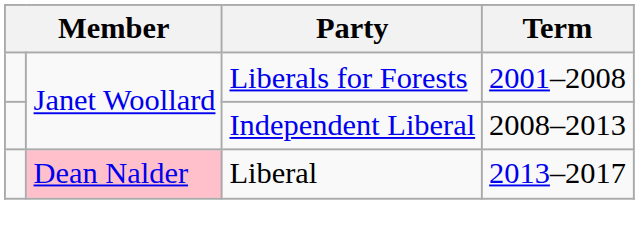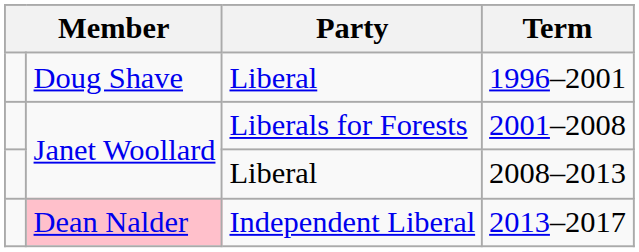 <table class="wikitable">
 <tr>
 <th colspan="2">Member</th>
 <th>Party</th>
 <th>Term</th>
+</tr>
+<tr>
+<td> </td>
+<td><a href='#'>Doug Shave</a></td>
+<td><a href='#'>Liberal</a></td>
+<td><a href='#'>1996</a>–2001</td>
 </tr>
 <tr>
 <td> </td>
 <td rowspan="2"><a href='#'>Janet Woollard</a></td>
 <td><a href='#'>Liberals for Forests</a></td>
 <td><a href='#'>2001</a>–2008</td>
 </tr>
 <tr>
 <td> </td>
-<td><a href='#'>Independent Liberal</a></td>
+<td>Liberal</td>
 <td>2008–2013</td>
 </tr>
 <tr>
 <td> </td>
 <td style="background: pink;"><a href='#'>Dean Nalder</a></td>
-<td>Liberal</td>
+<td><a href='#'>Independent Liberal</a></td>
 <td><a href='#'>2013</a>–2017</td>
 </tr>
 </table>
